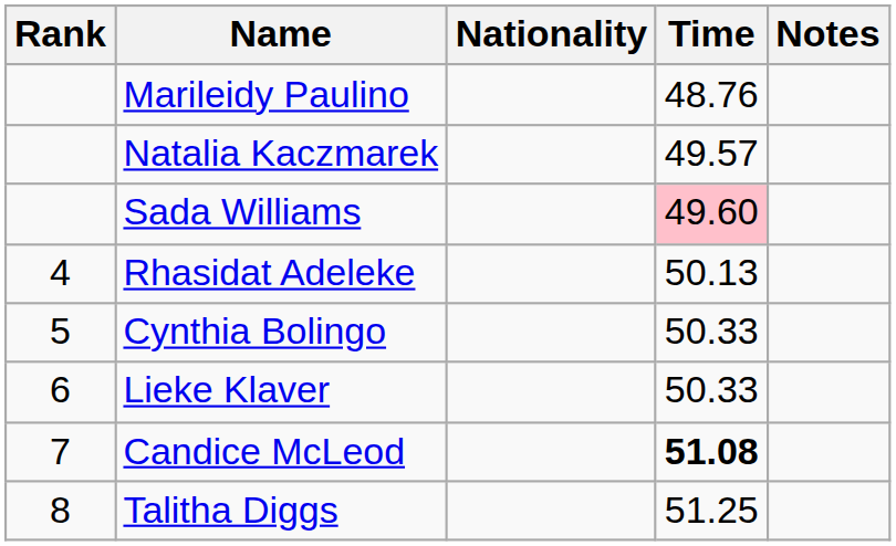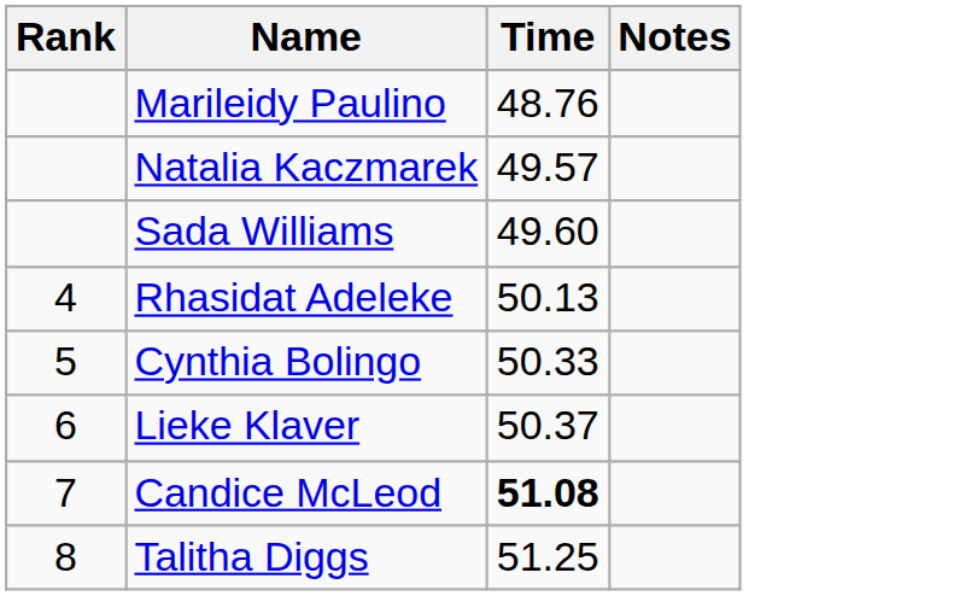 <table class="wikitable sortable" style="text-align:center">
 <tr>
 <th>Rank</th>
 <th>Name</th>
-<th>Nationality</th>
 <th>Time</th>
 <th>Notes</th>
 </tr>
 <tr>
 <td></td>
 <td align=left><a href='#'>Marileidy Paulino</a></td>
-<td align=left></td>
 <td>48.76</td>
 <td></td>
 </tr>
 <tr>
 <td></td>
 <td align=left><a href='#'>Natalia Kaczmarek</a></td>
-<td align=left></td>
 <td>49.57</td>
 <td></td>
 </tr>
 <tr>
 <td></td>
 <td align=left><a href='#'>Sada Williams</a></td>
-<td align=left></td>
-<td style="background: pink;">49.60</td>
+<td>49.60</td>
 <td></td>
 </tr>
 <tr>
 <td>4</td>
 <td align=left><a href='#'>Rhasidat Adeleke</a></td>
-<td align=left></td>
 <td>50.13</td>
 <td></td>
 </tr>
 <tr>
 <td>5</td>
 <td align=left><a href='#'>Cynthia Bolingo</a></td>
-<td align="left"></td>
 <td>50.33</td>
 <td></td>
 </tr>
 <tr>
 <td>6</td>
 <td align=left><a href='#'>Lieke Klaver</a></td>
-<td align=left></td>
-<td>50.33</td>
+<td>50.37</td>
 <td></td>
 </tr>
 <tr>
 <td>7</td>
 <td align=left><a href='#'>Candice McLeod</a></td>
-<td align=left></td>
 <td><strong>51.08</strong></td>
 <td></td>
 </tr>
 <tr>
 <td>8</td>
 <td align=left><a href='#'>Talitha Diggs</a></td>
-<td align=left></td>
 <td>51.25</td>
 <td></td>
 </tr>
 </table>
